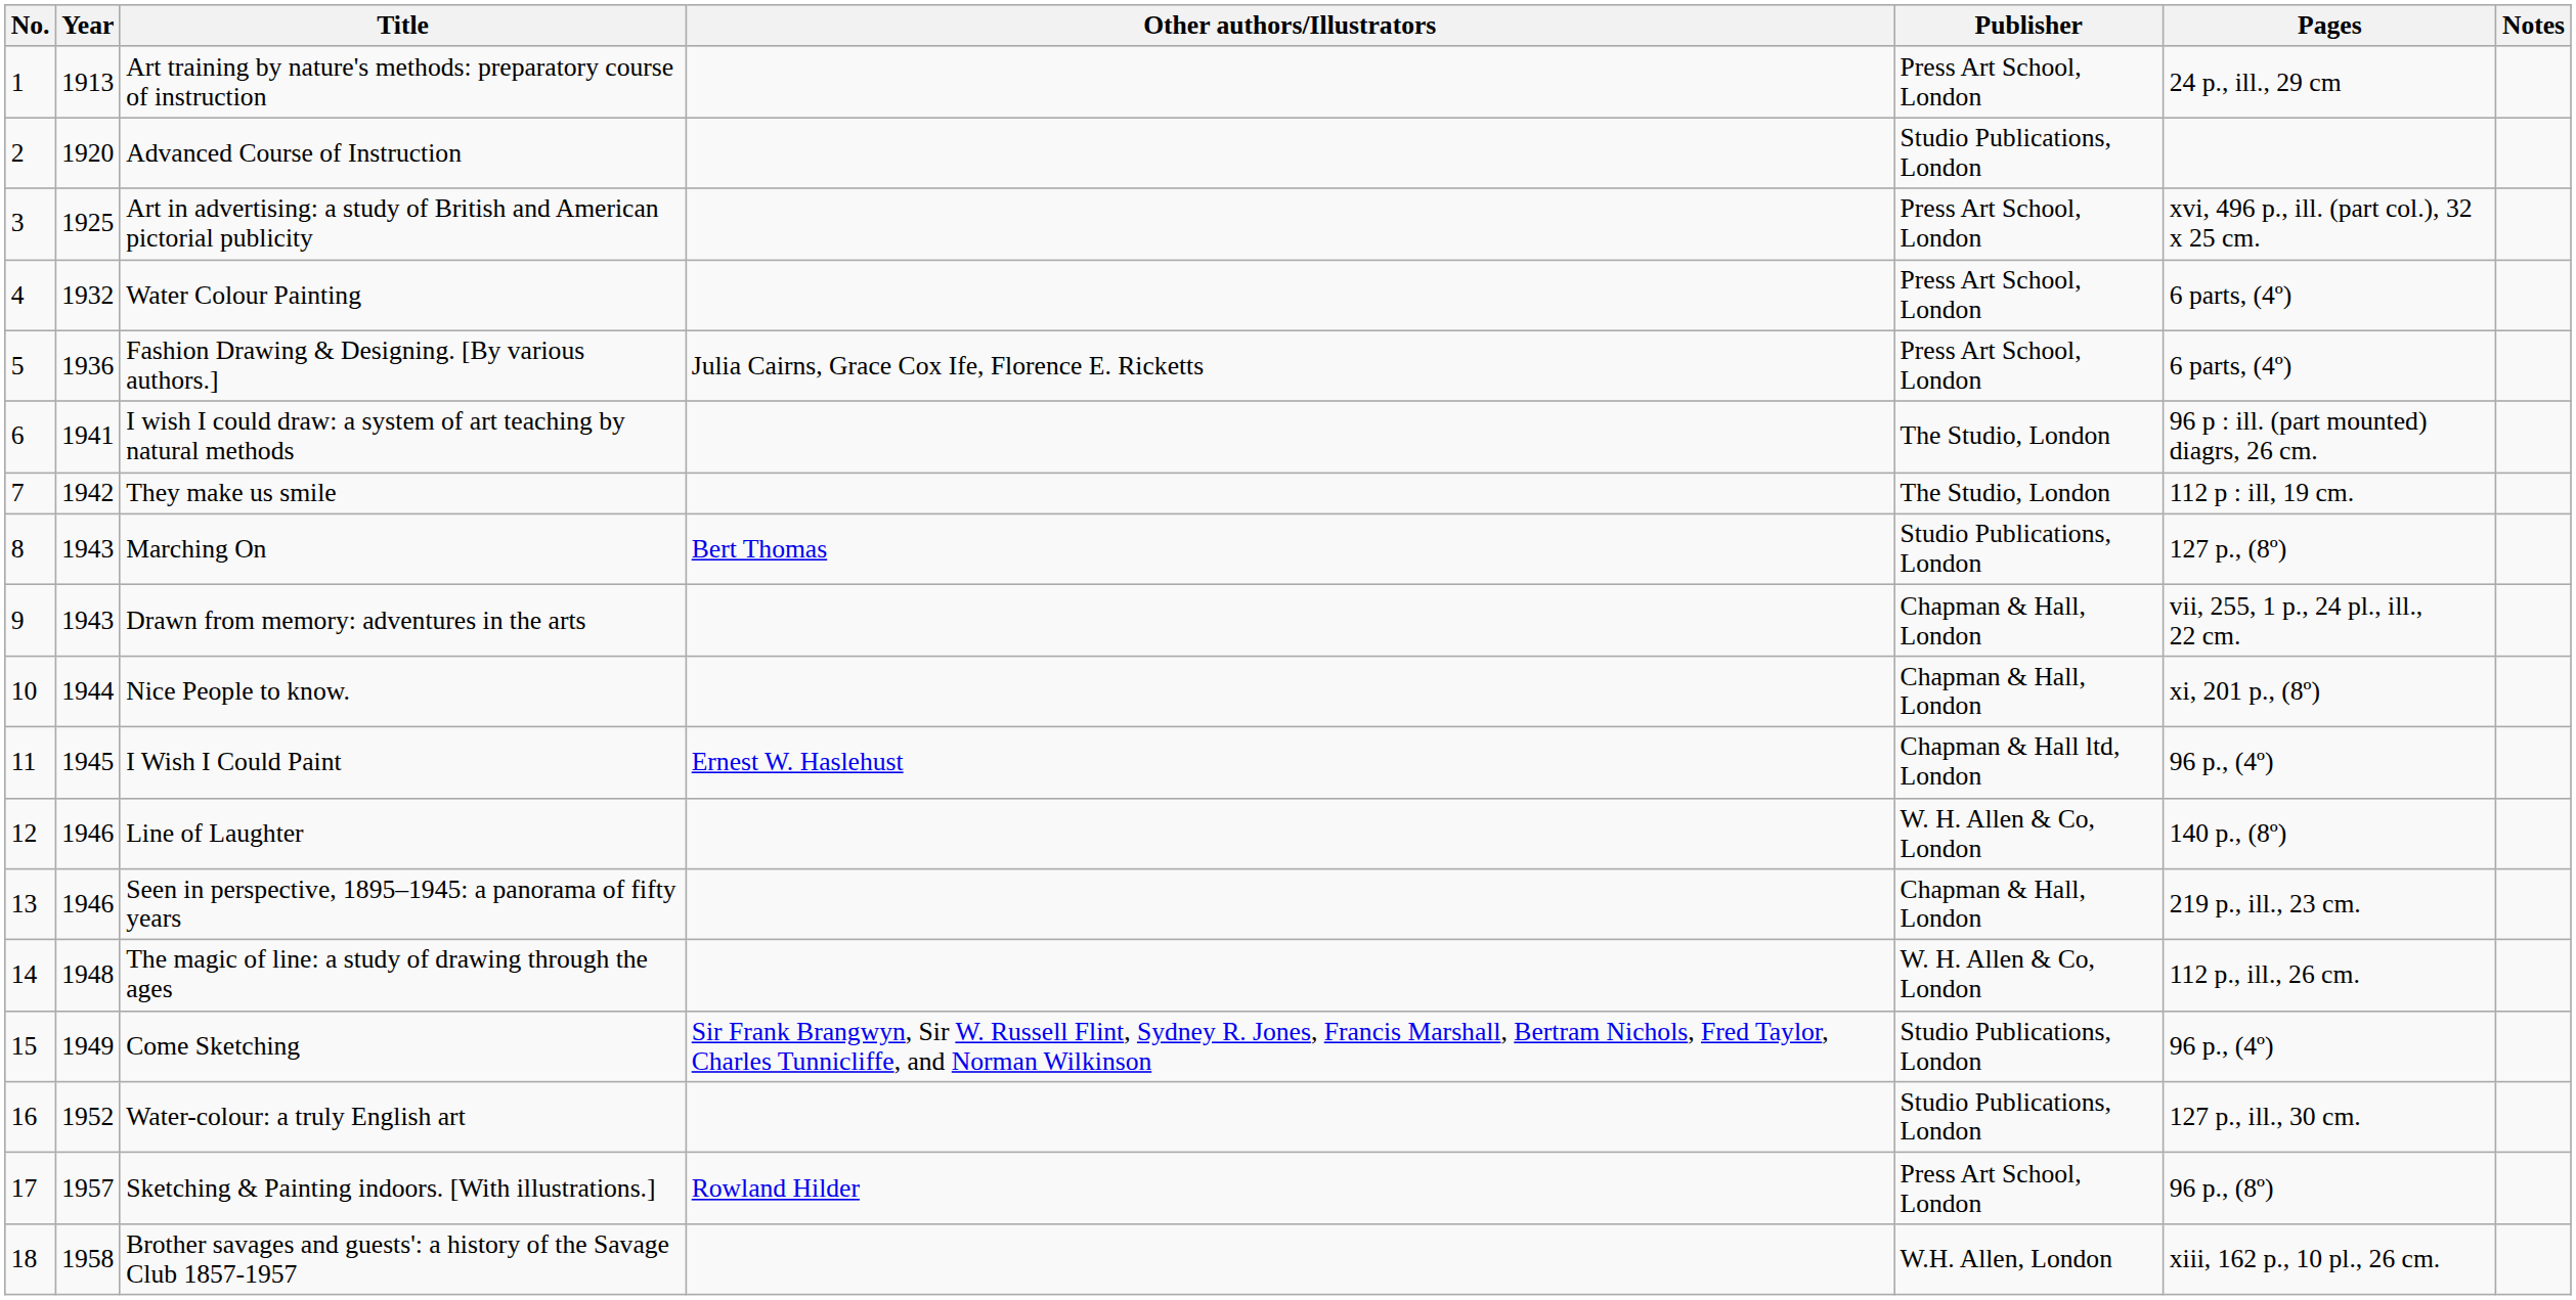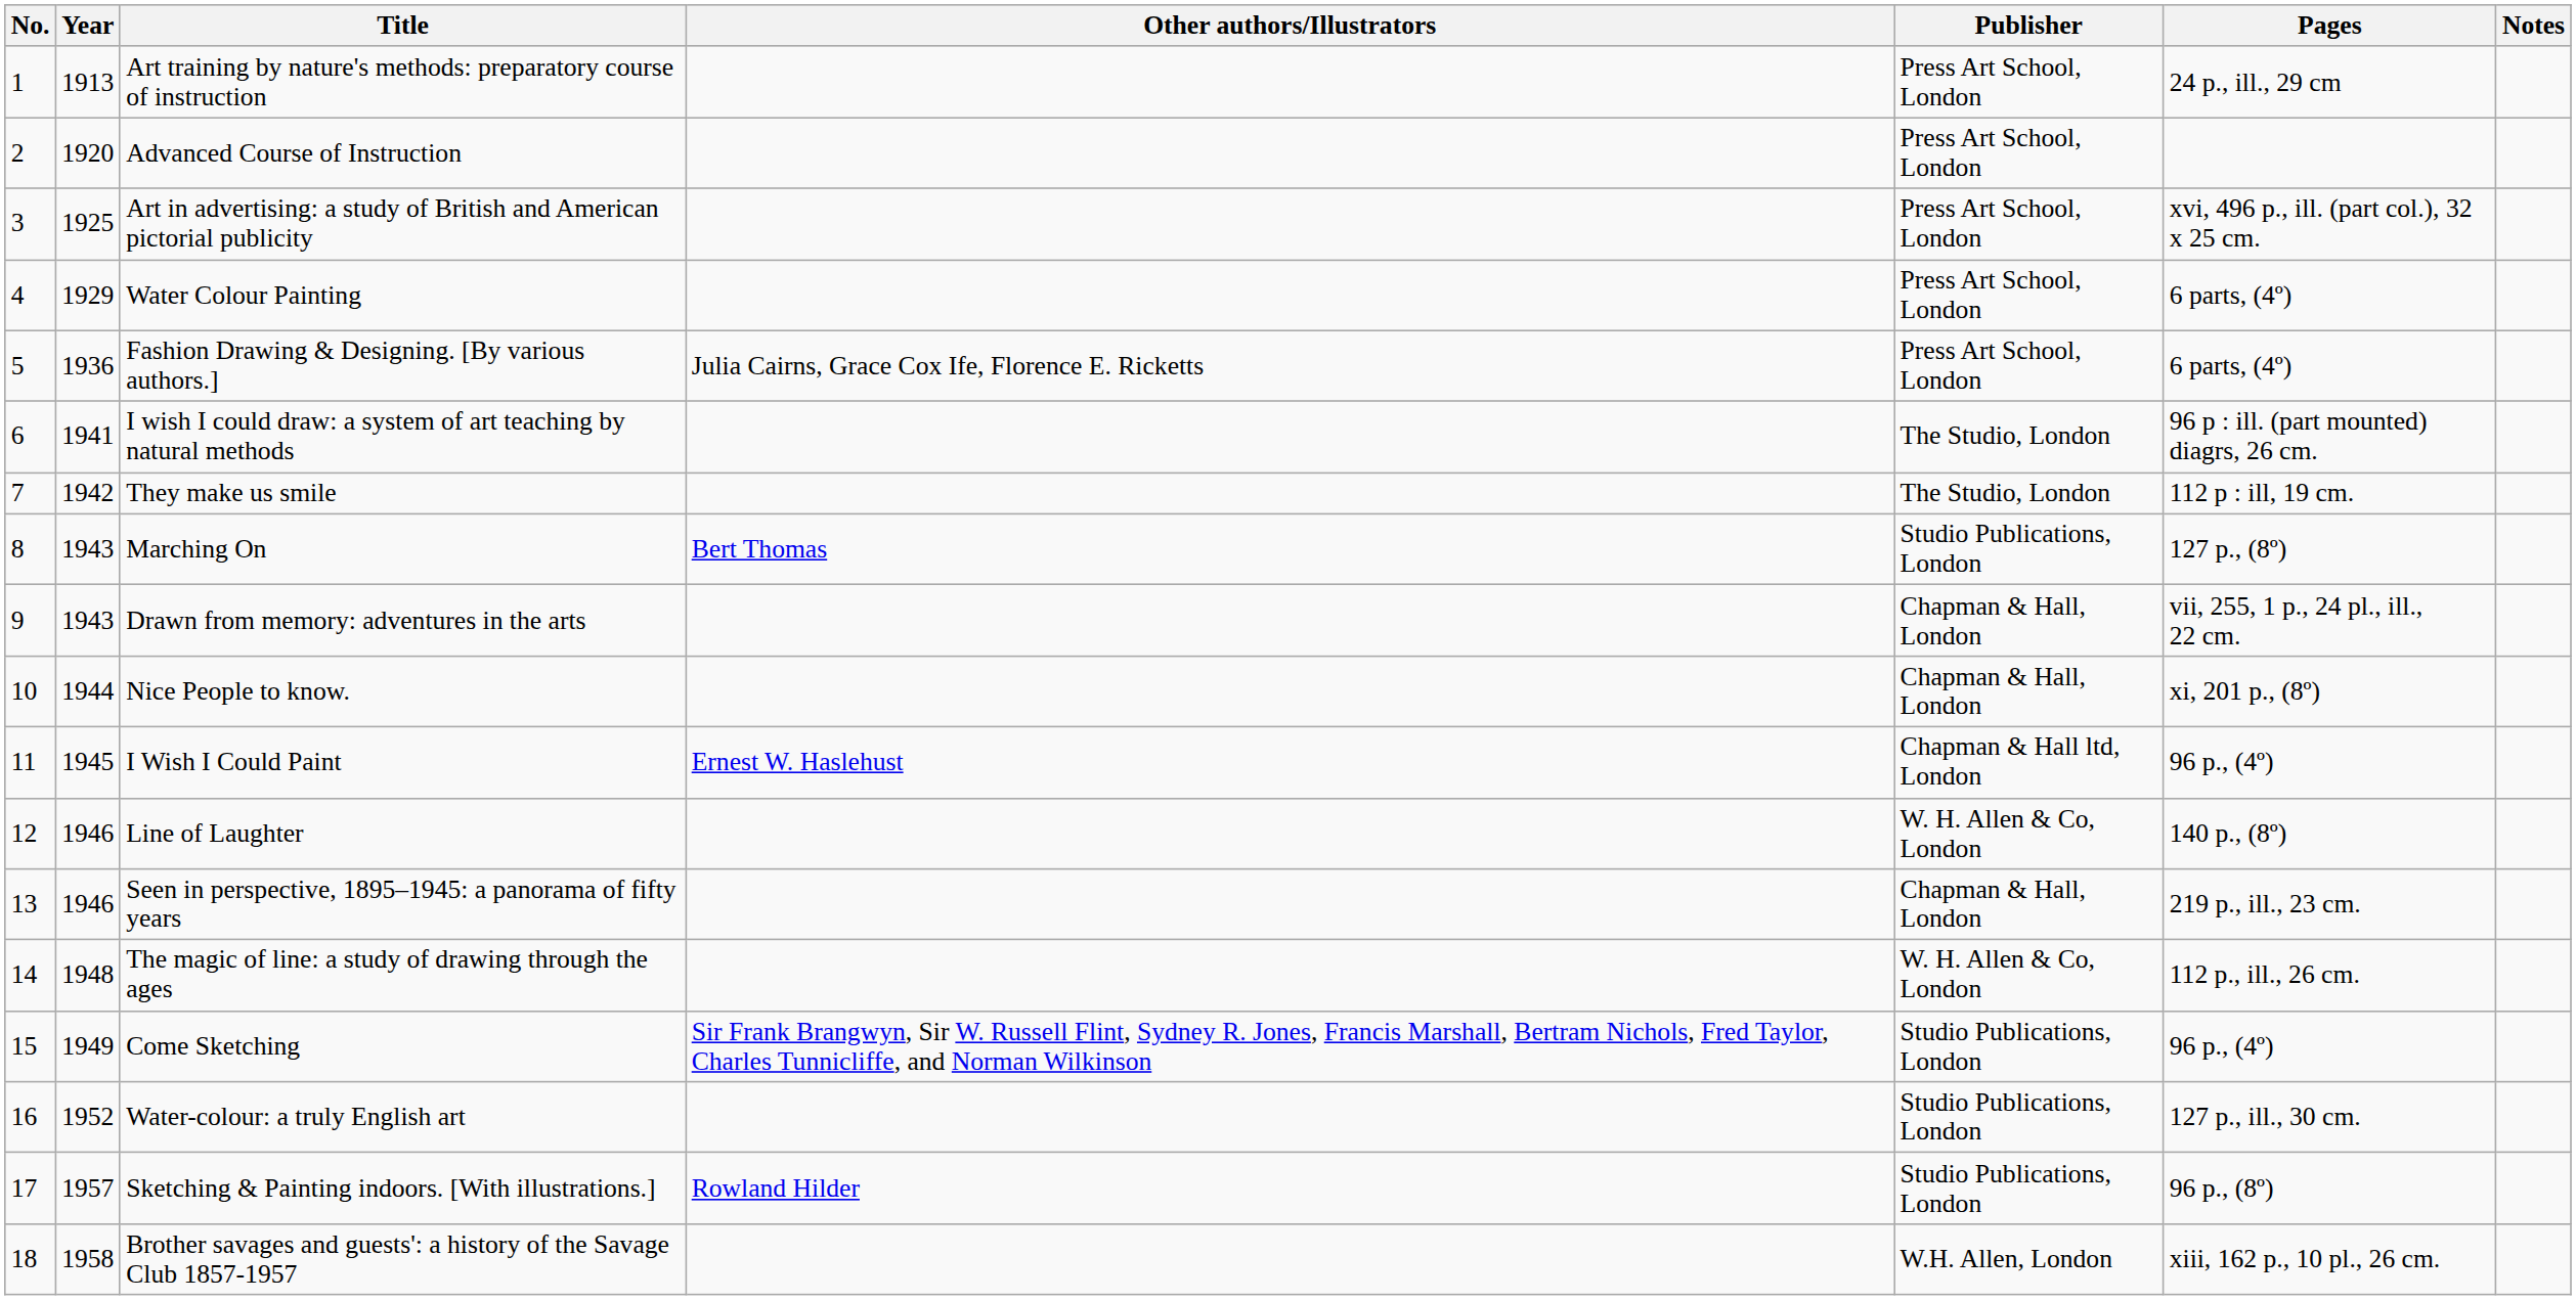 <table class="wikitable sortable">
 <tr>
 <th>No.</th>
 <th>Year</th>
 <th>Title</th>
 <th>Other authors/Illustrators</th>
 <th>Publisher</th>
 <th>Pages</th>
 <th>Notes</th>
 </tr>
 <tr>
 <td>1</td>
 <td>1913</td>
 <td>Art training by nature's methods: preparatory course of instruction</td>
 <td></td>
 <td>Press Art School, London</td>
 <td>24 p., ill., 29 cm</td>
 <td></td>
 </tr>
 <tr>
 <td>2</td>
 <td>1920</td>
 <td>Advanced Course of Instruction</td>
 <td></td>
-<td>Studio Publications, London</td>
+<td>Press Art School, London</td>
 <td></td>
 <td></td>
 </tr>
 <tr>
 <td>3</td>
 <td>1925</td>
 <td>Art in advertising: a study of British and American pictorial publicity</td>
 <td></td>
 <td>Press Art School, London</td>
 <td>xvi, 496 p.,  ill. (part col.),  32 x 25 cm.</td>
 <td></td>
 </tr>
 <tr>
 <td>4</td>
-<td>1932</td>
+<td>1929</td>
 <td>Water Colour Painting</td>
 <td></td>
 <td>Press Art School, London</td>
 <td>6 parts, (4º)</td>
 <td></td>
 </tr>
 <tr>
 <td>5</td>
 <td>1936</td>
 <td>Fashion Drawing & Designing. [By various authors.]</td>
 <td>Julia Cairns, Grace Cox Ife, Florence E. Ricketts</td>
 <td>Press Art School, London</td>
 <td>6 parts, (4º)</td>
 <td></td>
 </tr>
 <tr>
 <td>6</td>
 <td>1941</td>
 <td>I wish I could draw: a system of art teaching by natural methods</td>
 <td></td>
 <td>The Studio, London</td>
 <td>96 p : ill. (part mounted) diagrs, 26 cm.</td>
 <td></td>
 </tr>
 <tr>
 <td>7</td>
 <td>1942</td>
 <td>They make us smile</td>
 <td></td>
 <td>The Studio, London</td>
 <td>112 p : ill, 19 cm.</td>
 <td></td>
 </tr>
 <tr>
 <td>8</td>
 <td>1943</td>
 <td>Marching On</td>
 <td><a href='#'>Bert Thomas</a></td>
 <td>Studio Publications, London</td>
 <td>127 p., (8º)</td>
 <td></td>
 </tr>
 <tr>
 <td>9</td>
 <td>1943</td>
 <td>Drawn from memory: adventures in the arts</td>
 <td></td>
 <td>Chapman & Hall, London</td>
 <td>vii, 255, 1 p., 24 pl., ill., 22 cm.</td>
 <td></td>
 </tr>
 <tr>
 <td>10</td>
 <td>1944</td>
 <td>Nice People to know.</td>
 <td></td>
 <td>Chapman & Hall, London</td>
 <td>xi, 201 p., (8º)</td>
 <td></td>
 </tr>
 <tr>
 <td>11</td>
 <td>1945</td>
 <td>I Wish I Could Paint</td>
 <td><a href='#'>Ernest W. Haslehust</a></td>
 <td>Chapman & Hall ltd, London</td>
 <td>96 p., (4º)</td>
 <td></td>
 </tr>
 <tr>
 <td>12</td>
 <td>1946</td>
 <td>Line of Laughter</td>
 <td></td>
 <td>W. H. Allen & Co, London</td>
 <td>140 p., (8º)</td>
 <td></td>
 </tr>
 <tr>
 <td>13</td>
 <td>1946</td>
 <td>Seen in perspective, 1895–1945: a panorama of fifty years</td>
 <td></td>
 <td>Chapman & Hall, London</td>
 <td>219 p., ill., 23 cm.</td>
 <td></td>
 </tr>
 <tr>
 <td>14</td>
 <td>1948</td>
 <td>The magic of line: a study of drawing through the ages</td>
 <td></td>
 <td>W. H. Allen & Co, London</td>
 <td>112 p., ill., 26 cm.</td>
 <td></td>
 </tr>
 <tr>
 <td>15</td>
 <td>1949</td>
 <td>Come Sketching</td>
 <td><a href='#'>Sir Frank Brangwyn</a>, Sir <a href='#'>W. Russell Flint</a>, <a href='#'>Sydney R. Jones</a>, <a href='#'>Francis Marshall</a>, <a href='#'>Bertram Nichols</a>, <a href='#'>Fred Taylor</a>, <a href='#'>Charles Tunnicliffe</a>, and <a href='#'>Norman Wilkinson</a></td>
 <td>Studio Publications, London</td>
 <td>96 p., (4º)</td>
 <td></td>
 </tr>
 <tr>
 <td>16</td>
 <td>1952</td>
 <td>Water-colour: a truly English art</td>
 <td></td>
 <td>Studio Publications, London</td>
 <td>127 p., ill., 30 cm.</td>
 <td></td>
 </tr>
 <tr>
 <td>17</td>
 <td>1957</td>
 <td>Sketching & Painting indoors. [With illustrations.]</td>
 <td><a href='#'>Rowland Hilder</a></td>
-<td>Press Art School, London</td>
+<td>Studio Publications, London</td>
 <td>96 p., (8º)</td>
 <td></td>
 </tr>
 <tr>
 <td>18</td>
 <td>1958</td>
 <td>Brother savages and guests': a history of the Savage Club 1857-1957</td>
 <td></td>
 <td>W.H. Allen, London</td>
 <td>xiii, 162 p., 10 pl., 26 cm.</td>
 <td></td>
 </tr>
 </table>
